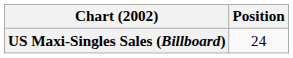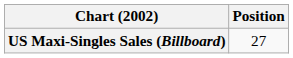 <table class="wikitable plainrowheaders" style="text-align:center">
 <tr>
 <th>Chart (2002)</th>
 <th>Position</th>
 </tr>
 <tr>
 <th scope="row">US Maxi-Singles Sales (<em>Billboard</em>)</th>
-<td>24</td>
+<td>27</td>
 </tr>
 </table>
